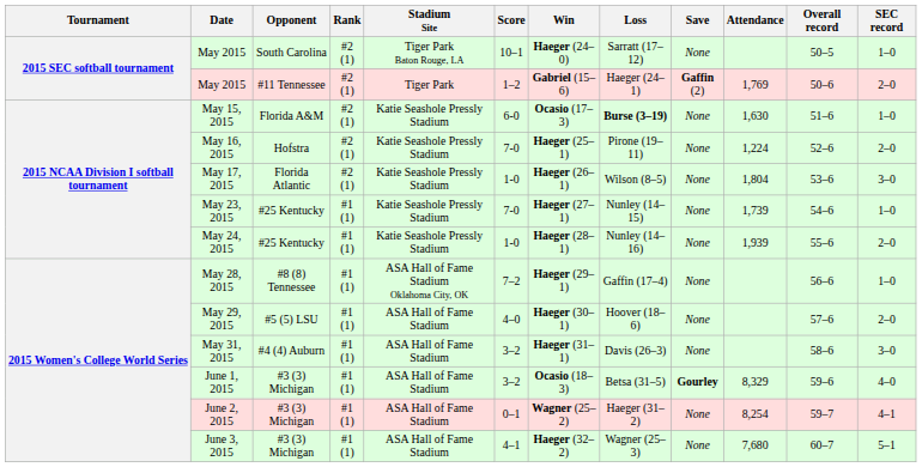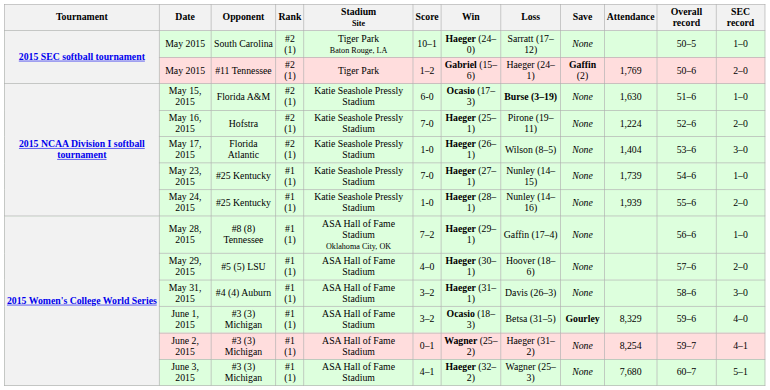 <table class="wikitable" style="text-align: center">
 <tr>
 <th scope="col">Tournament</th>
 <th scope="col">Date</th>
 <th scope="col">Opponent</th>
 <th scope="col">Rank</th>
 <th scope="col">Stadium<br><small>Site</small></th>
 <th scope="col">Score</th>
 <th scope="col">Win</th>
 <th scope="col">Loss</th>
 <th scope="col">Save</th>
 <th scope="col">Attendance</th>
 <th scope="col">Overall record</th>
 <th scope="col">SEC record</th>
 </tr>
 <tr style="background: #ddffdd">
 <th scope="row" rowspan="2"><a href='#'>2015 SEC softball tournament</a></th>
 <td>May 2015</td>
 <td>South Carolina</td>
 <td>#2 (1)</td>
 <td>Tiger Park<br><small>Baton Rouge, LA</small></td>
 <td>10–1</td>
 <td><strong>Haeger</strong> (24–0)</td>
 <td>Sarratt (17–12)</td>
 <td><em>None</em></td>
 <td></td>
 <td>50–5</td>
 <td>1–0</td>
 </tr>
 <tr style="background: #ffdddd">
 <td>May 2015</td>
 <td>#11 Tennessee</td>
 <td>#2 (1)</td>
 <td>Tiger Park</td>
 <td>1–2</td>
 <td><strong>Gabriel</strong> (15–6)</td>
 <td>Haeger (24–1)</td>
 <td><strong>Gaffin</strong> (2)</td>
 <td>1,769</td>
 <td>50–6</td>
 <td>2–0</td>
 </tr>
 <tr style="background: #ddffdd">
 <th scope="row" rowspan="5"><a href='#'>2015 NCAA Division I softball tournament</a></th>
 <td>May 15, 2015</td>
 <td>Florida A&M</td>
 <td>#2 (1)</td>
 <td>Katie Seashole Pressly Stadium</td>
 <td>6-0</td>
 <td><strong>Ocasio</strong> (17–3)</td>
 <td><strong>Burse (3–19)</strong></td>
 <td><em>None</em></td>
 <td>1,630</td>
 <td>51–6</td>
 <td>1–0</td>
 </tr>
 <tr style="background: #ddffdd">
 <td>May 16, 2015</td>
 <td>Hofstra</td>
 <td>#2 (1)</td>
 <td>Katie Seashole Pressly Stadium</td>
 <td>7-0</td>
 <td><strong>Haeger</strong> (25–1)</td>
 <td>Pirone (19–11)</td>
 <td><em>None</em></td>
 <td>1,224</td>
 <td>52–6</td>
 <td>2–0</td>
 </tr>
 <tr style="background: #ddffdd">
 <td>May 17, 2015</td>
 <td>Florida Atlantic</td>
 <td>#2 (1)</td>
 <td>Katie Seashole Pressly Stadium</td>
 <td>1-0</td>
 <td><strong>Haeger</strong> (26–1)</td>
 <td>Wilson (8–5)</td>
 <td><em>None</em></td>
-<td>1,804</td>
+<td>1,404</td>
 <td>53–6</td>
 <td>3–0</td>
 </tr>
 <tr style="background: #ddffdd">
 <td>May 23, 2015</td>
 <td>#25 Kentucky</td>
 <td>#1 (1)</td>
 <td>Katie Seashole Pressly Stadium</td>
 <td>7-0</td>
 <td><strong>Haeger</strong> (27–1)</td>
 <td>Nunley (14–15)</td>
 <td><em>None</em></td>
 <td>1,739</td>
 <td>54–6</td>
 <td>1–0</td>
 </tr>
 <tr style="background: #ddffdd">
 <td>May 24, 2015</td>
 <td>#25 Kentucky</td>
 <td>#1 (1)</td>
 <td>Katie Seashole Pressly Stadium</td>
 <td>1-0</td>
 <td><strong>Haeger</strong> (28–1)</td>
 <td>Nunley (14–16)</td>
 <td><em>None</em></td>
 <td>1,939</td>
 <td>55–6</td>
 <td>2–0</td>
 </tr>
 <tr style="background: #ddffdd">
 <th scope="row" rowspan="6"><a href='#'>2015 Women's College World Series</a></th>
 <td>May 28, 2015</td>
 <td>#8 (8) Tennessee</td>
 <td>#1 (1)</td>
 <td>ASA Hall of Fame Stadium<br><small> Oklahoma City, OK</small></td>
 <td>7–2</td>
 <td><strong>Haeger</strong> (29–1)</td>
 <td>Gaffin (17–4)</td>
 <td><em>None</em></td>
 <td></td>
 <td>56–6</td>
 <td>1–0</td>
 </tr>
 <tr style="background: #ddffdd">
 <td>May 29, 2015</td>
 <td>#5 (5) LSU</td>
 <td>#1 (1)</td>
 <td>ASA Hall of Fame Stadium</td>
 <td>4–0</td>
 <td><strong>Haeger</strong> (30–1)</td>
 <td>Hoover (18–6)</td>
 <td><em>None</em></td>
 <td></td>
 <td>57–6</td>
 <td>2–0</td>
 </tr>
 <tr style="background: #ddffdd">
 <td>May 31, 2015</td>
 <td>#4 (4) Auburn</td>
 <td>#1 (1)</td>
 <td>ASA Hall of Fame Stadium</td>
 <td>3–2</td>
 <td><strong>Haeger</strong> (31–1)</td>
 <td>Davis (26–3)</td>
 <td><em>None</em></td>
 <td></td>
 <td>58–6</td>
 <td>3–0</td>
 </tr>
 <tr style="background: #ddffdd">
 <td>June 1, 2015</td>
 <td>#3 (3) Michigan</td>
 <td>#1 (1)</td>
 <td>ASA Hall of Fame Stadium</td>
 <td>3–2</td>
 <td><strong>Ocasio</strong> (18–3)</td>
 <td>Betsa (31–5)</td>
 <td><strong>Gourley</strong></td>
 <td>8,329</td>
 <td>59–6</td>
 <td>4–0</td>
 </tr>
 <tr style="background: #ffdddd">
 <td>June 2, 2015</td>
 <td>#3 (3) Michigan</td>
 <td>#1 (1)</td>
 <td>ASA Hall of Fame Stadium</td>
 <td>0–1</td>
 <td><strong>Wagner</strong> (25–2)</td>
 <td>Haeger (31–2)</td>
 <td><em>None</em></td>
 <td>8,254</td>
 <td>59–7</td>
 <td>4–1</td>
 </tr>
 <tr style="background: #ddffdd">
 <td>June 3, 2015</td>
 <td>#3 (3) Michigan</td>
 <td>#1 (1)</td>
 <td>ASA Hall of Fame Stadium</td>
 <td>4–1</td>
 <td><strong>Haeger</strong> (32–2)</td>
 <td>Wagner (25–3)</td>
 <td><em>None</em></td>
 <td>7,680</td>
 <td>60–7</td>
 <td>5–1</td>
 </tr>
 </table>
